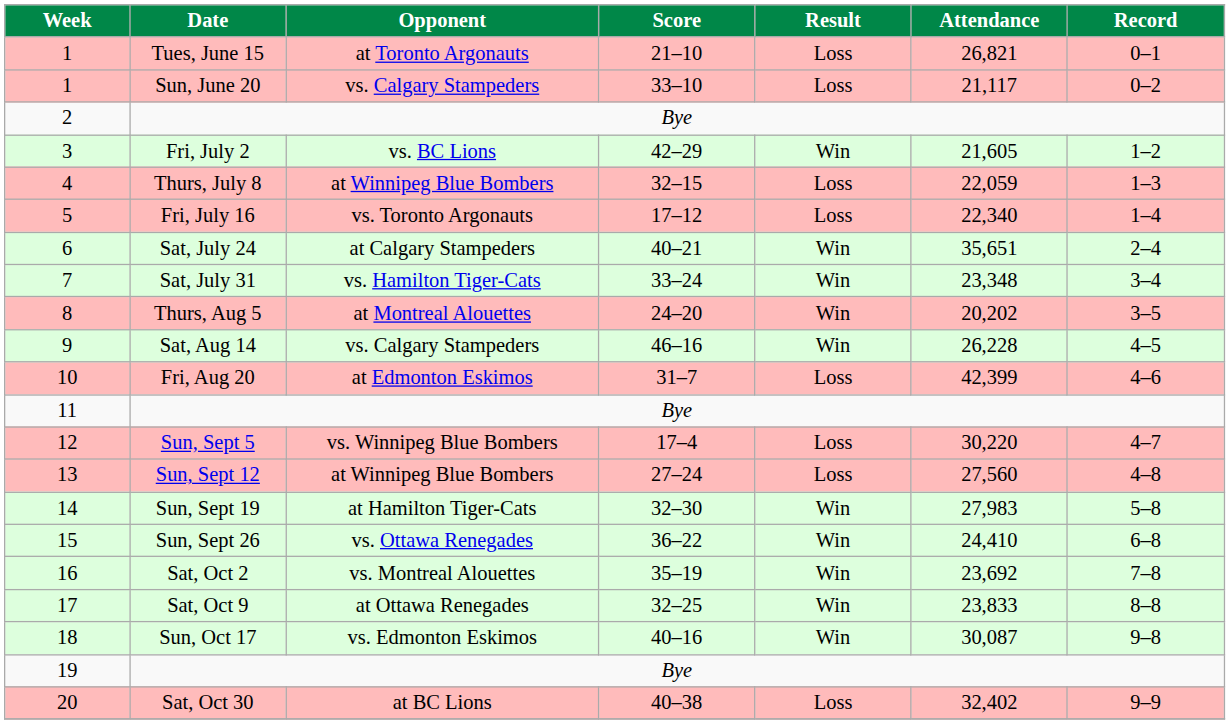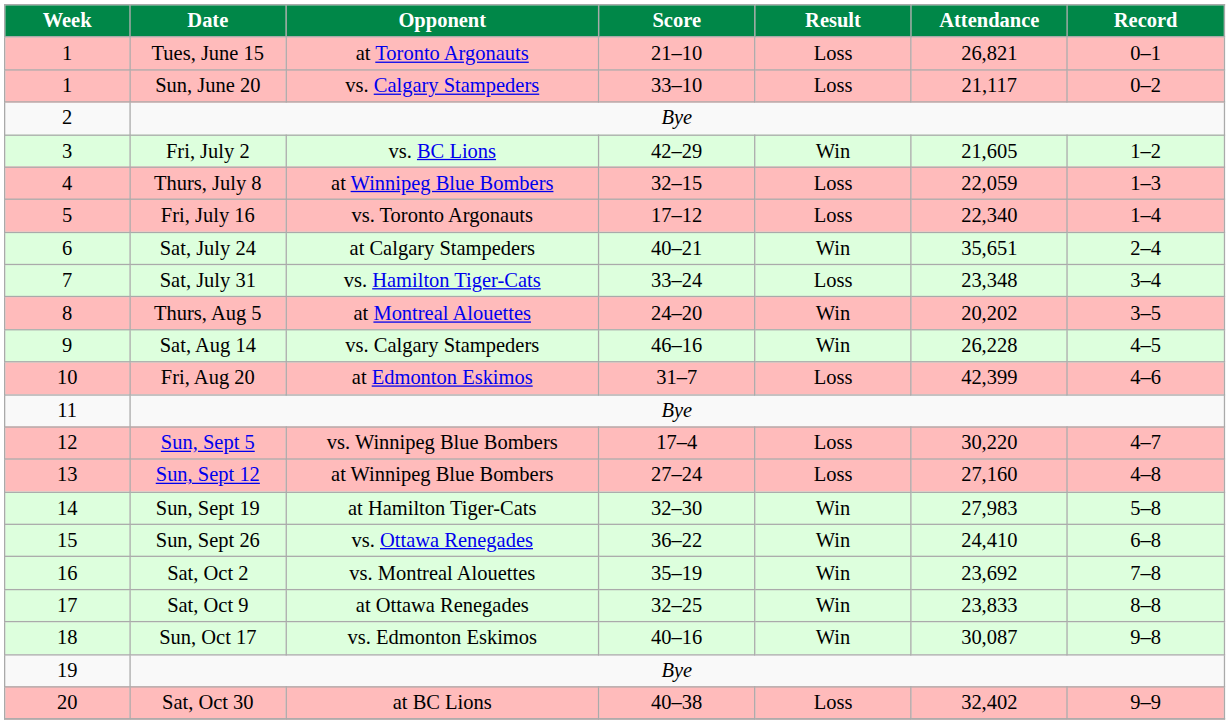 <table class="wikitable sortable">
 <tr>
 <th style="background:#008748;color:White;"  width="8%">Week</th>
 <th style="background:#008748;color:White;"  width="10%">Date</th>
 <th style="background:#008748;color:White;"  width="20%">Opponent</th>
 <th style="background:#008748;color:White;"  width="10%">Score</th>
 <th style="background:#008748;color:White;"  width="10%">Result</th>
 <th style="background:#008748;color:White;"  width="10%">Attendance</th>
 <th style="background:#008748;color:White;"  width="10%">Record</th>
 </tr>
 <tr align="center" bgcolor="#ffbbbb">
 <td>1</td>
 <td>Tues, June 15</td>
 <td>at <a href='#'>Toronto Argonauts</a></td>
 <td>21–10</td>
 <td>Loss</td>
 <td>26,821</td>
 <td>0–1</td>
 </tr>
 <tr align="center" bgcolor="#ffbbbb">
 <td>1</td>
 <td>Sun, June 20</td>
 <td>vs. <a href='#'>Calgary Stampeders</a></td>
 <td>33–10</td>
 <td>Loss</td>
 <td>21,117</td>
 <td>0–2</td>
 </tr>
 <tr align="center">
 <td>2</td>
 <td colSpan=6 align="center"><em>Bye</em></td>
 </tr>
 <tr align="center" bgcolor="#DDFFDD">
 <td>3</td>
 <td>Fri, July 2</td>
 <td>vs. <a href='#'>BC Lions</a></td>
 <td>42–29</td>
 <td>Win</td>
 <td>21,605</td>
 <td>1–2</td>
 </tr>
 <tr align="center" bgcolor="#ffbbbb">
 <td>4</td>
 <td>Thurs, July 8</td>
 <td>at <a href='#'>Winnipeg Blue Bombers</a></td>
 <td>32–15</td>
 <td>Loss</td>
 <td>22,059</td>
 <td>1–3</td>
 </tr>
 <tr align="center" bgcolor="#ffbbbb">
 <td>5</td>
 <td>Fri, July 16</td>
 <td>vs. Toronto Argonauts</td>
 <td>17–12</td>
 <td>Loss</td>
 <td>22,340</td>
 <td>1–4</td>
 </tr>
 <tr align="center" bgcolor="#DDFFDD">
 <td>6</td>
 <td>Sat, July 24</td>
 <td>at Calgary Stampeders</td>
 <td>40–21</td>
 <td>Win</td>
 <td>35,651</td>
 <td>2–4</td>
 </tr>
 <tr align="center" bgcolor="#DDFFDD">
 <td>7</td>
 <td>Sat, July 31</td>
 <td>vs. <a href='#'>Hamilton Tiger-Cats</a></td>
 <td>33–24</td>
-<td>Win</td>
+<td>Loss</td>
 <td>23,348</td>
 <td>3–4</td>
 </tr>
 <tr align="center" bgcolor="#ffbbbb">
 <td>8</td>
 <td>Thurs, Aug 5</td>
 <td>at <a href='#'>Montreal Alouettes</a></td>
 <td>24–20</td>
 <td>Win</td>
 <td>20,202</td>
 <td>3–5</td>
 </tr>
 <tr align="center" bgcolor="#DDFFDD">
 <td>9</td>
 <td>Sat, Aug 14</td>
 <td>vs. Calgary Stampeders</td>
 <td>46–16</td>
 <td>Win</td>
 <td>26,228</td>
 <td>4–5</td>
 </tr>
 <tr align="center" bgcolor="#ffbbbb">
 <td>10</td>
 <td>Fri, Aug 20</td>
 <td>at <a href='#'>Edmonton Eskimos</a></td>
 <td>31–7</td>
 <td>Loss</td>
 <td>42,399</td>
 <td>4–6</td>
 </tr>
 <tr align="center">
 <td>11</td>
 <td colSpan=6 align="center"><em>Bye</em></td>
 </tr>
 <tr align="center" bgcolor="#ffbbbb">
 <td>12</td>
 <td><a href='#'>Sun, Sept 5</a></td>
 <td>vs. Winnipeg Blue Bombers</td>
 <td>17–4</td>
 <td>Loss</td>
 <td>30,220</td>
 <td>4–7</td>
 </tr>
 <tr align="center" bgcolor="#ffbbbb">
 <td>13</td>
 <td><a href='#'>Sun, Sept 12</a></td>
 <td>at Winnipeg Blue Bombers</td>
 <td>27–24</td>
 <td>Loss</td>
-<td>27,560</td>
+<td>27,160</td>
 <td>4–8</td>
 </tr>
 <tr align="center" bgcolor="#DDFFDD">
 <td>14</td>
 <td>Sun, Sept 19</td>
 <td>at Hamilton Tiger-Cats</td>
 <td>32–30</td>
 <td>Win</td>
 <td>27,983</td>
 <td>5–8</td>
 </tr>
 <tr align="center" bgcolor="#DDFFDD">
 <td>15</td>
 <td>Sun, Sept 26</td>
 <td>vs. <a href='#'>Ottawa Renegades</a></td>
 <td>36–22</td>
 <td>Win</td>
 <td>24,410</td>
 <td>6–8</td>
 </tr>
 <tr align="center" bgcolor="#DDFFDD">
 <td>16</td>
 <td>Sat, Oct 2</td>
 <td>vs. Montreal Alouettes</td>
 <td>35–19</td>
 <td>Win</td>
 <td>23,692</td>
 <td>7–8</td>
 </tr>
 <tr align="center" bgcolor="#DDFFDD">
 <td>17</td>
 <td>Sat, Oct 9</td>
 <td>at Ottawa Renegades</td>
 <td>32–25</td>
 <td>Win</td>
 <td>23,833</td>
 <td>8–8</td>
 </tr>
 <tr align="center" bgcolor="#DDFFDD">
 <td>18</td>
 <td>Sun, Oct 17</td>
 <td>vs. Edmonton Eskimos</td>
 <td>40–16</td>
 <td>Win</td>
 <td>30,087</td>
 <td>9–8</td>
 </tr>
 <tr align="center">
 <td>19</td>
 <td colSpan=6 align="center"><em>Bye</em></td>
 </tr>
 <tr align="center" bgcolor="#ffbbbb">
 <td>20</td>
 <td>Sat, Oct 30</td>
 <td>at BC Lions</td>
 <td>40–38</td>
 <td>Loss</td>
 <td>32,402</td>
 <td>9–9</td>
 </tr>
 <tr>
 </tr>
 </table>
